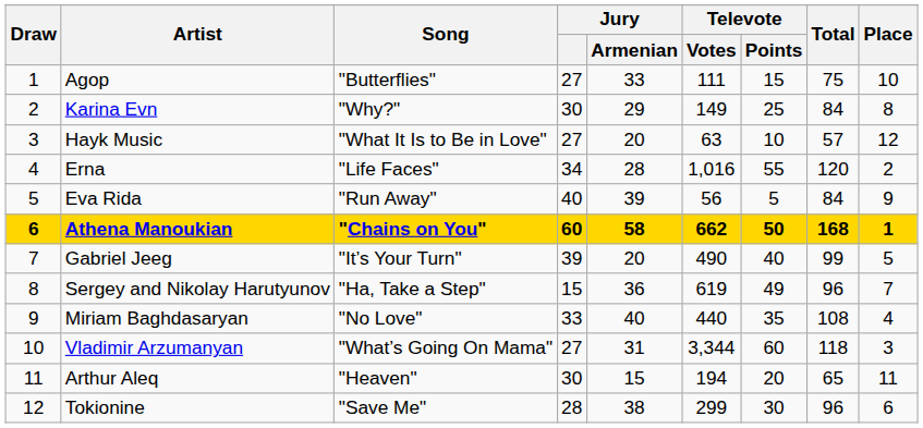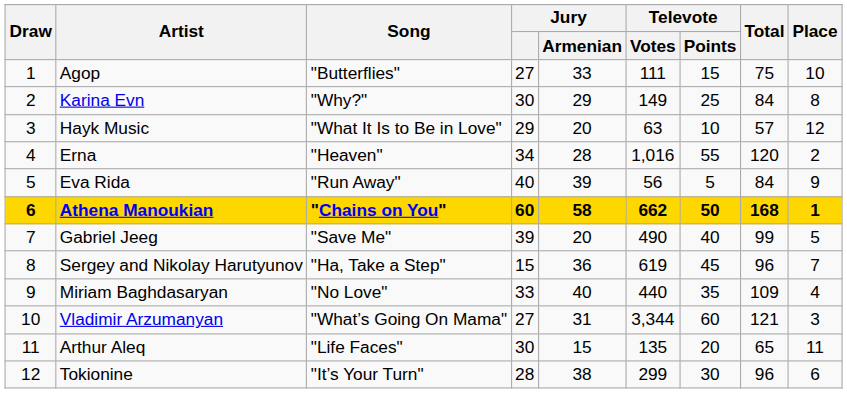 <table class="sortable wikitable" style="margin: 1em auto 1em auto; text-align:center;">
 <tr>
 </tr>
 <tr>
 <th rowspan="2" scope="col">Draw</th>
 <th rowspan="2" scope="col">Artist</th>
 <th rowspan="2" scope="col">Song</th>
 <th colspan="2" scope="col">Jury</th>
 <th colspan="2" scope="col">Televote</th>
 <th rowspan="2" scope="col">Total</th>
 <th rowspan="2" scope="col">Place</th>
 </tr>
 <tr>
 <th></th>
 <th>Armenian</th>
 <th>Votes</th>
 <th>Points</th>
 </tr>
 <tr>
 <td>1</td>
 <td align="left">Agop</td>
 <td align="left">"Butterflies"</td>
 <td>27</td>
 <td>33</td>
 <td>111</td>
 <td>15</td>
 <td>75</td>
 <td>10</td>
 </tr>
 <tr>
 <td>2</td>
 <td align="left"><a href='#'>Karina Evn</a></td>
 <td align="left">"Why?"</td>
 <td>30</td>
 <td>29</td>
 <td>149</td>
 <td>25</td>
 <td>84</td>
 <td>8</td>
 </tr>
 <tr>
 <td>3</td>
 <td align="left">Hayk Music</td>
 <td align="left">"What It Is to Be in Love"</td>
-<td>27</td>
+<td>29</td>
 <td>20</td>
 <td>63</td>
 <td>10</td>
 <td>57</td>
 <td>12</td>
 </tr>
 <tr>
 <td>4</td>
 <td align="left">Erna</td>
-<td align="left">"Life Faces"</td>
+<td align="left">"Heaven"</td>
 <td>34</td>
 <td>28</td>
 <td>1,016</td>
 <td>55</td>
 <td>120</td>
 <td>2</td>
 </tr>
 <tr>
 <td>5</td>
 <td align="left">Eva Rida</td>
 <td align="left">"Run Away"</td>
 <td>40</td>
 <td>39</td>
 <td>56</td>
 <td>5</td>
 <td>84</td>
 <td>9</td>
 </tr>
 <tr style="font-weight:bold; background:gold;">
 <td>6</td>
 <td align="left"><a href='#'>Athena Manoukian</a></td>
 <td align="left">"<a href='#'>Chains on You</a>"</td>
 <td>60</td>
 <td>58</td>
 <td>662</td>
 <td>50</td>
 <td>168</td>
 <td>1</td>
 </tr>
 <tr>
 <td>7</td>
 <td align="left">Gabriel Jeeg</td>
-<td align="left">"It’s Your Turn"</td>
+<td align="left">"Save Me"</td>
 <td>39</td>
 <td>20</td>
 <td>490</td>
 <td>40</td>
 <td>99</td>
 <td>5</td>
 </tr>
 <tr>
 <td>8</td>
 <td align="left">Sergey and Nikolay Harutyunov</td>
 <td align="left">"Ha, Take a Step"</td>
 <td>15</td>
 <td>36</td>
 <td>619</td>
-<td>49</td>
+<td>45</td>
 <td>96</td>
 <td>7</td>
 </tr>
 <tr>
 <td>9</td>
 <td align="left">Miriam Baghdasaryan</td>
 <td align="left">"No Love"</td>
 <td>33</td>
 <td>40</td>
 <td>440</td>
 <td>35</td>
-<td>108</td>
+<td>109</td>
 <td>4</td>
 </tr>
 <tr>
 <td>10</td>
 <td align="left"><a href='#'>Vladimir Arzumanyan</a></td>
 <td align="left">"What’s Going On Mama"</td>
 <td>27</td>
 <td>31</td>
 <td>3,344</td>
 <td>60</td>
-<td>118</td>
+<td>121</td>
 <td>3</td>
 </tr>
 <tr>
 <td>11</td>
 <td align="left">Arthur Aleq</td>
-<td align="left">"Heaven"</td>
+<td align="left">"Life Faces"</td>
 <td>30</td>
 <td>15</td>
-<td>194</td>
+<td>135</td>
 <td>20</td>
 <td>65</td>
 <td>11</td>
 </tr>
 <tr>
 <td>12</td>
 <td align="left">Tokionine</td>
-<td align="left">"Save Me"</td>
+<td align="left">"It’s Your Turn"</td>
 <td>28</td>
 <td>38</td>
 <td>299</td>
 <td>30</td>
 <td>96</td>
 <td>6</td>
 </tr>
 </table>
